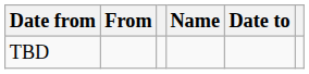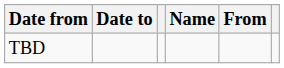 <table class="wikitable">
 <tr>
 <th>Date from</th>
-<th>From</th>
+<th>Date to</th>
 <th></th>
 <th>Name</th>
-<th>Date to</th>
+<th>From</th>
 <th></th>
 </tr>
 <tr>
 <td>TBD</td>
 <td></td>
 <td></td>
 <td></td>
 <td></td>
 <td></td>
 </tr>
 </table>
